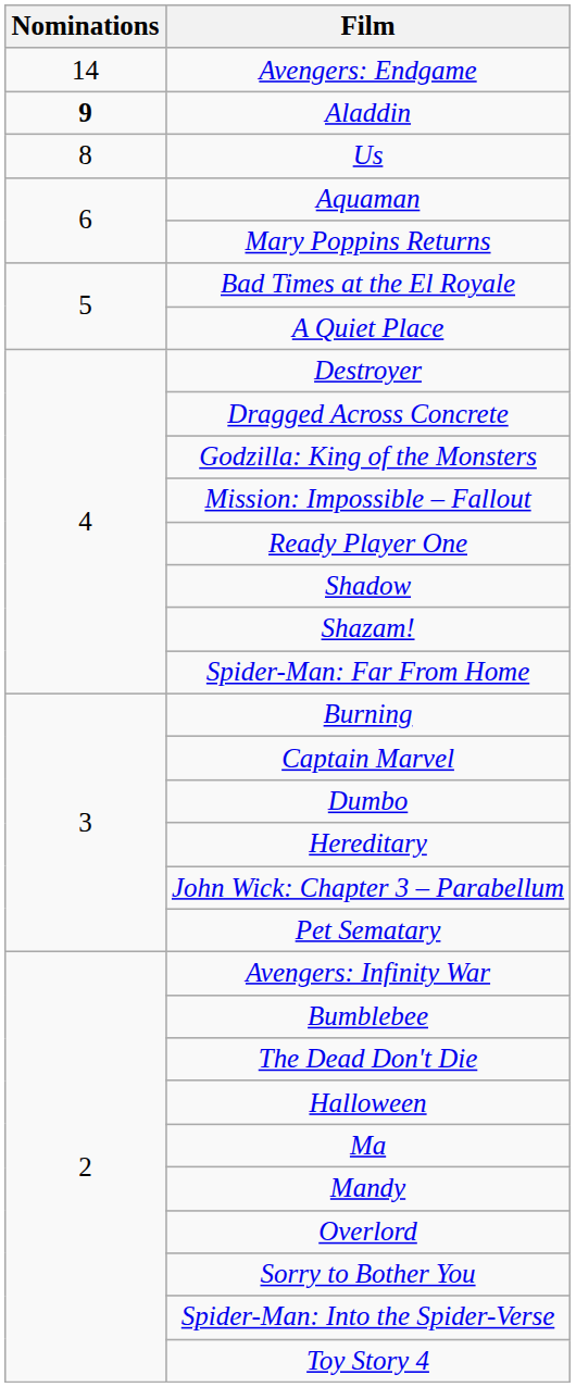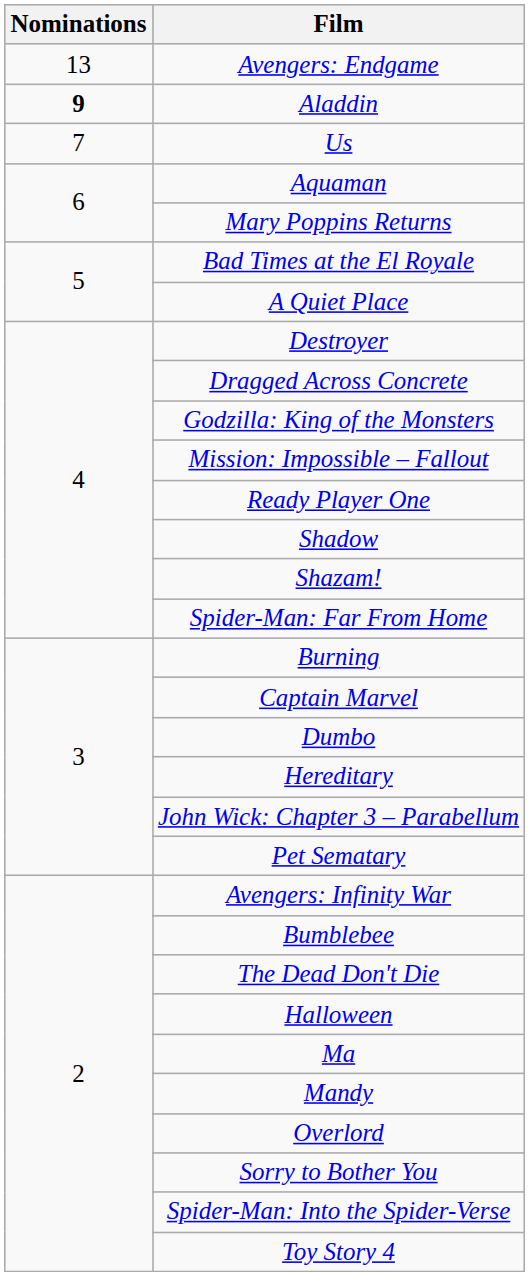 <table class="wikitable right" style="text-align: center;">
 <tr>
 <th scope="col" style="text-align:center">Nominations</th>
 <th scope="col" style="text-align:center">Film</th>
 </tr>
 <tr>
-<td scope=row style="text-align:center">14</td>
+<td scope=row style="text-align:center">13</td>
 <td><em><a href='#'>Avengers: Endgame</a></em></td>
 </tr>
 <tr>
 <td scope=row style="text-align:center"><strong>9</strong></td>
 <td><em><a href='#'>Aladdin</a></em></td>
 </tr>
 <tr>
-<td scope=row style="text-align:center">8</td>
+<td scope=row style="text-align:center">7</td>
 <td><em><a href='#'>Us</a></em></td>
 </tr>
 <tr>
 <td rowspan=2 scope=row style="text-align:center">6</td>
 <td><em><a href='#'>Aquaman</a></em></td>
 </tr>
 <tr>
 <td><em><a href='#'>Mary Poppins Returns</a></em></td>
 </tr>
 <tr>
 <td rowspan=2 scope=row style="text-align:center">5</td>
 <td><em><a href='#'>Bad Times at the El Royale</a></em></td>
 </tr>
 <tr>
 <td><em><a href='#'>A Quiet Place</a></em></td>
 </tr>
 <tr>
 <td rowspan=8 scope=row style="text-align:center">4</td>
 <td><em><a href='#'>Destroyer</a></em></td>
 </tr>
 <tr>
 <td><em><a href='#'>Dragged Across Concrete</a></em></td>
 </tr>
 <tr>
 <td><em><a href='#'>Godzilla: King of the Monsters</a></em></td>
 </tr>
 <tr>
 <td><em><a href='#'>Mission: Impossible – Fallout</a></em></td>
 </tr>
 <tr>
 <td><em><a href='#'>Ready Player One</a></em></td>
 </tr>
 <tr>
 <td><em><a href='#'>Shadow</a></em></td>
 </tr>
 <tr>
 <td><em><a href='#'>Shazam!</a></em></td>
 </tr>
 <tr>
 <td><em><a href='#'>Spider-Man: Far From Home</a></em></td>
 </tr>
 <tr>
 <td rowspan=6 scope=row style="text-align:center">3</td>
 <td><em><a href='#'>Burning</a></em></td>
 </tr>
 <tr>
 <td><em><a href='#'>Captain Marvel</a></em></td>
 </tr>
 <tr>
 <td><em><a href='#'>Dumbo</a></em></td>
 </tr>
 <tr>
 <td><em><a href='#'>Hereditary</a></em></td>
 </tr>
 <tr>
 <td><em><a href='#'>John Wick: Chapter 3 – Parabellum</a></em></td>
 </tr>
 <tr>
 <td><em><a href='#'>Pet Sematary</a></em></td>
 </tr>
 <tr>
 <td rowspan=10 scope=row style="text-align:center">2</td>
 <td><em><a href='#'>Avengers: Infinity War</a></em></td>
 </tr>
 <tr>
 <td><em><a href='#'>Bumblebee</a></em></td>
 </tr>
 <tr>
 <td><em><a href='#'>The Dead Don't Die</a></em></td>
 </tr>
 <tr>
 <td><em><a href='#'>Halloween</a></em></td>
 </tr>
 <tr>
 <td><em><a href='#'>Ma</a></em></td>
 </tr>
 <tr>
 <td><em><a href='#'>Mandy</a></em></td>
 </tr>
 <tr>
 <td><em><a href='#'>Overlord</a></em></td>
 </tr>
 <tr>
 <td><em><a href='#'>Sorry to Bother You</a></em></td>
 </tr>
 <tr>
 <td><em><a href='#'>Spider-Man: Into the Spider-Verse</a></em></td>
 </tr>
 <tr>
 <td><em><a href='#'>Toy Story 4</a></em></td>
 </tr>
 </table>
